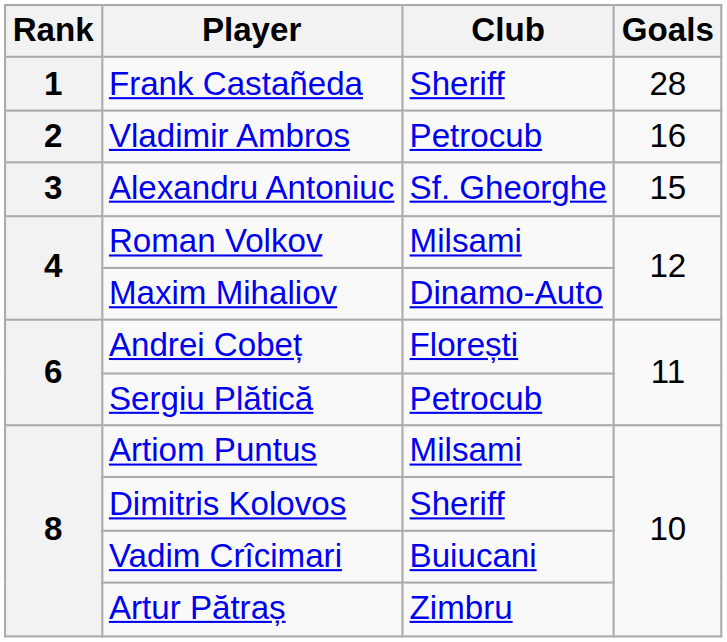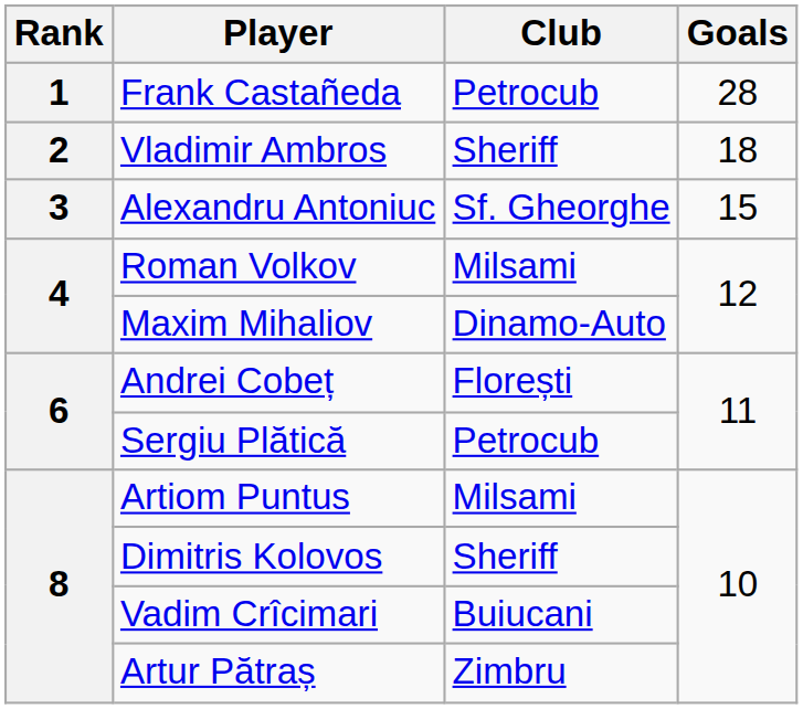 <table class="wikitable">
 <tr>
 <th>Rank</th>
 <th>Player</th>
 <th>Club</th>
 <th>Goals</th>
 </tr>
 <tr>
 <th rowspan=1 align=center>1</th>
 <td> <a href='#'>Frank Castañeda</a></td>
-<td><a href='#'>Sheriff</a></td>
+<td><a href='#'>Petrocub</a></td>
 <td rowspan=1 align=center>28</td>
 </tr>
 <tr>
 <th rowspan=1 align=center>2</th>
 <td> <a href='#'>Vladimir Ambros</a></td>
-<td><a href='#'>Petrocub</a></td>
-<td rowspan=1 align=center>16</td>
+<td><a href='#'>Sheriff</a></td>
+<td rowspan=1 align=center>18</td>
 </tr>
 <tr>
 <th rowspan=1 align=center>3</th>
 <td> <a href='#'>Alexandru Antoniuc</a></td>
 <td><a href='#'>Sf. Gheorghe</a></td>
 <td rowspan=1 align=center>15</td>
 </tr>
 <tr>
 <th rowspan=2 align=center>4</th>
 <td> <a href='#'>Roman Volkov</a></td>
 <td><a href='#'>Milsami</a></td>
 <td rowspan=2 align=center>12</td>
 </tr>
 <tr>
 <td> <a href='#'>Maxim Mihaliov</a></td>
 <td><a href='#'>Dinamo-Auto</a></td>
 </tr>
 <tr>
 <th rowspan=2 align=center>6</th>
 <td> <a href='#'>Andrei Cobeț</a></td>
 <td><a href='#'>Florești</a></td>
 <td rowspan=2 align=center>11</td>
 </tr>
 <tr>
 <td> <a href='#'>Sergiu Plătică</a></td>
 <td><a href='#'>Petrocub</a></td>
 </tr>
 <tr>
 <th rowspan=4 align=center>8</th>
 <td> <a href='#'>Artiom Puntus</a></td>
 <td><a href='#'>Milsami</a></td>
 <td rowspan=4 align=center>10</td>
 </tr>
 <tr>
 <td> <a href='#'>Dimitris Kolovos</a></td>
 <td><a href='#'>Sheriff</a></td>
 </tr>
 <tr>
 <td> <a href='#'>Vadim Crîcimari</a></td>
 <td><a href='#'>Buiucani</a></td>
 </tr>
 <tr>
 <td> <a href='#'>Artur Pătraș</a></td>
 <td><a href='#'>Zimbru</a></td>
 </tr>
 </table>
